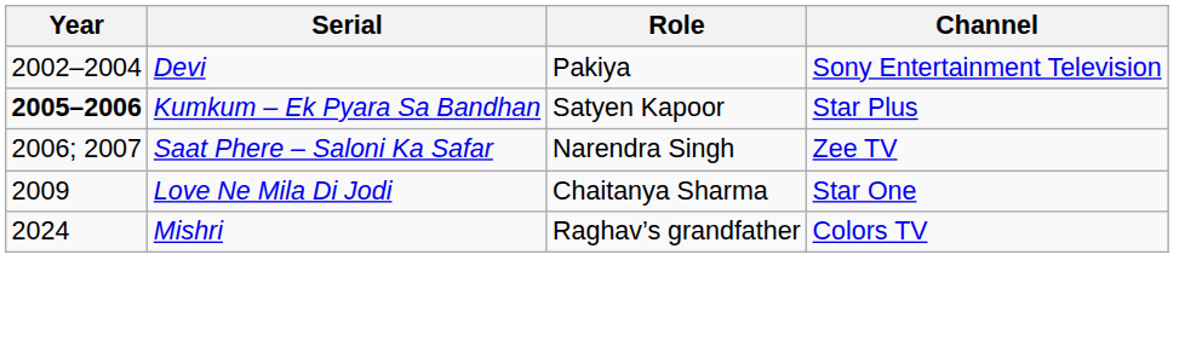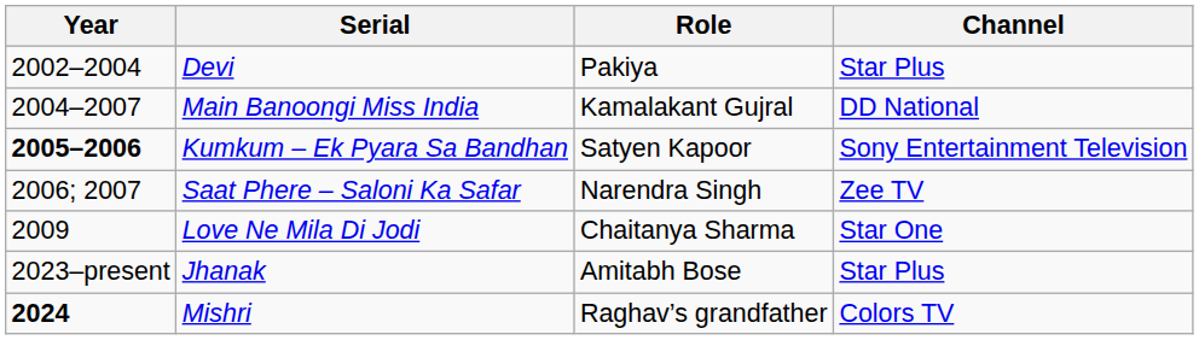 <table class = "wikitable sortable">
 <tr>
 <th>Year</th>
 <th>Serial</th>
 <th>Role</th>
 <th>Channel</th>
 </tr>
 <tr>
 <td>2002–2004</td>
 <td><em><a href='#'> Devi</a></em></td>
 <td>Pakiya</td>
-<td><a href='#'>Sony Entertainment Television</a></td>
+<td><a href='#'>Star Plus</a></td>
+</tr>
+<tr>
+<td>2004–2007</td>
+<td><em><a href='#'>Main Banoongi Miss India</a></em></td>
+<td>Kamalakant Gujral</td>
+<td><a href='#'>DD National</a></td>
 </tr>
 <tr>
 <td><strong>2005–2006</strong></td>
 <td><em><a href='#'>Kumkum – Ek Pyara Sa Bandhan</a></em></td>
 <td>Satyen Kapoor</td>
-<td><a href='#'>Star Plus</a></td>
+<td><a href='#'>Sony Entertainment Television</a></td>
 </tr>
 <tr>
 <td>2006; 2007</td>
 <td><em><a href='#'>Saat Phere – Saloni Ka Safar</a></em></td>
 <td>Narendra Singh</td>
 <td><a href='#'>Zee TV</a></td>
 </tr>
 <tr>
 <td>2009</td>
 <td><em><a href='#'>Love Ne Mila Di Jodi</a></em></td>
 <td>Chaitanya Sharma</td>
 <td><a href='#'> Star One</a></td>
 </tr>
 <tr>
-<td>2024</td>
+<td>2023–present</td>
+<td><em><a href='#'>Jhanak</a></em></td>
+<td>Amitabh Bose</td>
+<td><a href='#'>Star Plus</a></td>
+</tr>
+<tr>
+<td><strong>2024</strong></td>
 <td><em><a href='#'>Mishri</a></em></td>
 <td>Raghav’s grandfather</td>
 <td><a href='#'>Colors TV</a></td>
 </tr>
 </table>
